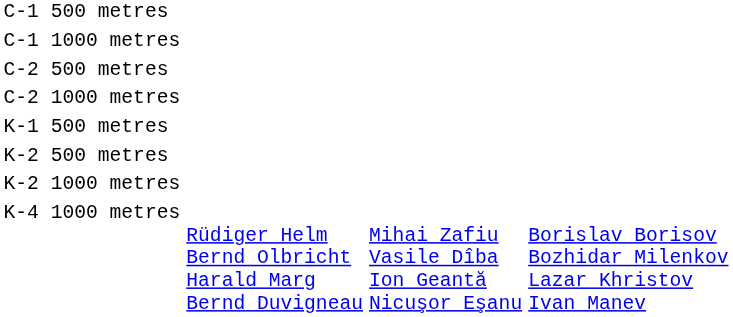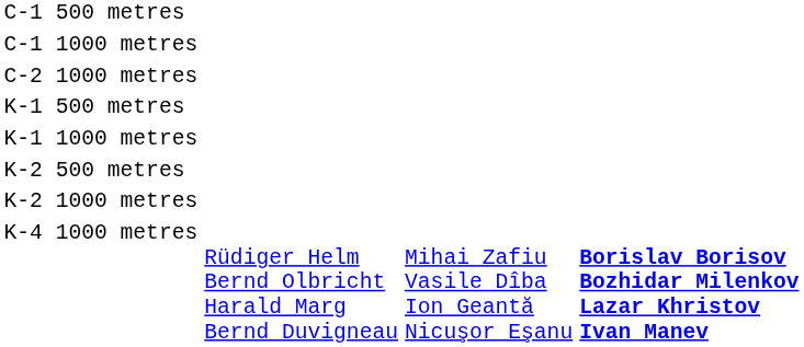 <table>
 <tr valign="top">
 <td>C-1 500 metres<br></td>
 <td></td>
 <td></td>
 <td></td>
 </tr>
 <tr valign="top">
 <td>C-1 1000 metres<br></td>
 <td></td>
 <td></td>
 <td></td>
 </tr>
 <tr valign="top">
-<td>C-2 500 metres<br></td>
-<td></td>
-<td></td>
-<td></td>
-</tr>
-<tr valign="top">
 <td>C-2 1000 metres<br></td>
 <td></td>
 <td></td>
 <td></td>
 </tr>
 <tr valign="top">
 <td>K-1 500 metres<br></td>
+<td></td>
+<td></td>
+<td></td>
+</tr>
+<tr valign="top">
+<td>K-1 1000 metres<br></td>
 <td></td>
 <td></td>
 <td></td>
 </tr>
 <tr valign="top">
 <td>K-2 500 metres<br></td>
 <td></td>
 <td></td>
 <td></td>
 </tr>
 <tr valign="top">
 <td>K-2 1000 metres<br></td>
 <td></td>
 <td></td>
 <td></td>
 </tr>
 <tr valign="top">
 <td>K-4 1000 metres<br></td>
 <td><br><a href='#'>Rüdiger Helm</a><br><a href='#'>Bernd Olbricht</a><br><a href='#'>Harald Marg</a><br><a href='#'>Bernd Duvigneau</a></td>
 <td><br><a href='#'>Mihai Zafiu</a><br><a href='#'>Vasile Dîba</a><br><a href='#'>Ion Geantă</a><br><a href='#'>Nicuşor Eşanu</a></td>
-<td><br><a href='#'>Borislav Borisov</a><br><a href='#'>Bozhidar Milenkov</a><br><a href='#'>Lazar Khristov</a><br><a href='#'>Ivan Manev</a></td>
+<td><strong><br><a href='#'>Borislav Borisov</a><br><a href='#'>Bozhidar Milenkov</a><br><a href='#'>Lazar Khristov</a><br><a href='#'>Ivan Manev</a></strong></td>
 </tr>
 </table>
